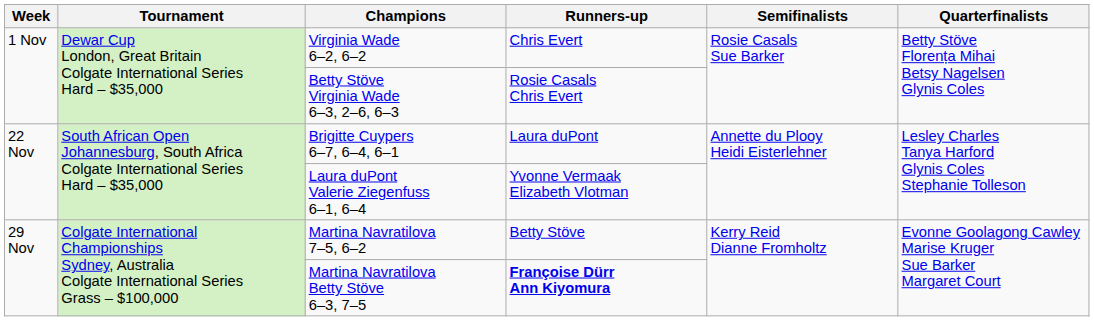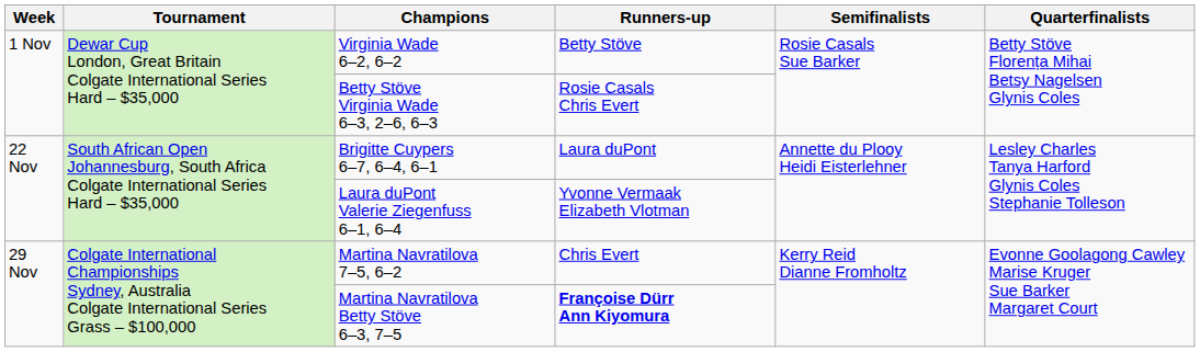 <table class=wikitable style=font-size:95%>
 <tr>
 <th style="width:48px;">Week</th>
 <th style="width:248px;">Tournament</th>
 <th style="width:200px;">Champions</th>
 <th style="width:200px;">Runners-up</th>
 <th style="width:190px;">Semifinalists</th>
 <th style="width:190px;">Quarterfinalists</th>
 </tr>
 <tr valign=top>
 <td rowspan=2>1 Nov</td>
 <td style="background:#D4F1C5;" rowspan="2"><a href='#'>Dewar Cup</a><br>London, Great Britain<br>Colgate International Series<br>Hard – $35,000</td>
 <td> <a href='#'>Virginia Wade</a><br>6–2, 6–2</td>
-<td> <a href='#'>Chris Evert</a></td>
+<td> <a href='#'>Betty Stöve</a></td>
 <td rowspan=2> <a href='#'>Rosie Casals</a><br> <a href='#'>Sue Barker</a></td>
 <td rowspan=2> <a href='#'>Betty Stöve</a> <br>  <a href='#'>Florența Mihai</a> <br>  <a href='#'>Betsy Nagelsen</a> <br>  <a href='#'>Glynis Coles</a></td>
 </tr>
 <tr valign=top>
 <td> <a href='#'>Betty Stöve</a> <br>  <a href='#'>Virginia Wade</a><br>6–3, 2–6, 6–3</td>
 <td> <a href='#'>Rosie Casals</a><br>  <a href='#'>Chris Evert</a></td>
 </tr>
 <tr valign=top>
 <td rowspan=2>22 Nov</td>
 <td style="background:#D4F1C5;" rowspan="2"><a href='#'>South African Open</a><br><a href='#'>Johannesburg</a>, South Africa<br>Colgate International Series<br>Hard – $35,000</td>
 <td> <a href='#'>Brigitte Cuypers</a><br>6–7, 6–4, 6–1</td>
 <td> <a href='#'>Laura duPont</a></td>
 <td rowspan=2> <a href='#'>Annette du Plooy</a><br> <a href='#'>Heidi Eisterlehner</a></td>
 <td rowspan=2> <a href='#'>Lesley Charles</a> <br>  <a href='#'>Tanya Harford</a> <br>  <a href='#'>Glynis Coles</a> <br>  <a href='#'>Stephanie Tolleson</a></td>
 </tr>
 <tr valign=top>
 <td> <a href='#'>Laura duPont</a> <br>  <a href='#'>Valerie Ziegenfuss</a><br>6–1, 6–4</td>
 <td> <a href='#'>Yvonne Vermaak</a><br>  <a href='#'>Elizabeth Vlotman</a></td>
 </tr>
 <tr valign=top>
 <td rowspan=2>29 Nov</td>
 <td style="background:#D4F1C5;" rowspan="2"><a href='#'>Colgate International Championships</a><br><a href='#'>Sydney</a>, Australia <br>Colgate International Series<br>Grass – $100,000</td>
 <td> <a href='#'>Martina Navratilova</a><br>7–5, 6–2</td>
-<td> <a href='#'>Betty Stöve</a></td>
+<td> <a href='#'>Chris Evert</a></td>
 <td rowspan=2> <a href='#'>Kerry Reid</a><br> <a href='#'>Dianne Fromholtz</a></td>
 <td rowspan=2> <a href='#'>Evonne Goolagong Cawley</a> <br>  <a href='#'>Marise Kruger</a><br> <a href='#'>Sue Barker</a><br> <a href='#'>Margaret Court</a></td>
 </tr>
 <tr valign=top>
 <td> <a href='#'>Martina Navratilova</a><br>  <a href='#'>Betty Stöve</a><br>6–3, 7–5</td>
 <td><strong> <a href='#'>Françoise Dürr</a><br>  <a href='#'>Ann Kiyomura</a></strong></td>
 </tr>
 </table>
